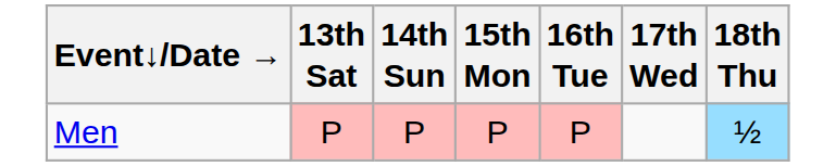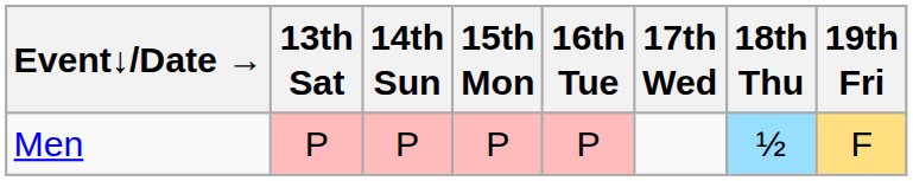 <table class="wikitable" style="margin:0.5em auto; font-size:90%; line-height:1.25em; text-align:center;">
 <tr>
 <th>Event↓/Date →</th>
 <th>13th<br>Sat</th>
 <th>14th<br>Sun</th>
 <th>15th<br>Mon</th>
 <th>16th<br>Tue</th>
 <th>17th<br>Wed</th>
 <th>18th<br>Thu</th>
+<th>19th<br>Fri</th>
 </tr>
 <tr>
 <td style="text-align:left;"><a href='#'>Men</a></td>
 <td bgcolor="#FFBBBB">P</td>
 <td bgcolor="#FFBBBB">P</td>
 <td bgcolor="#FFBBBB">P</td>
 <td bgcolor="#FFBBBB">P</td>
 <td></td>
 <td bgcolor="#97DEFF">½</td>
+<td bgcolor="#FFDF80">F</td>
 </tr>
 </table>
